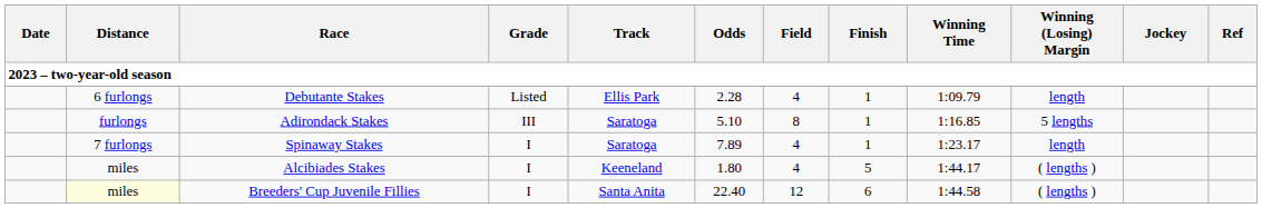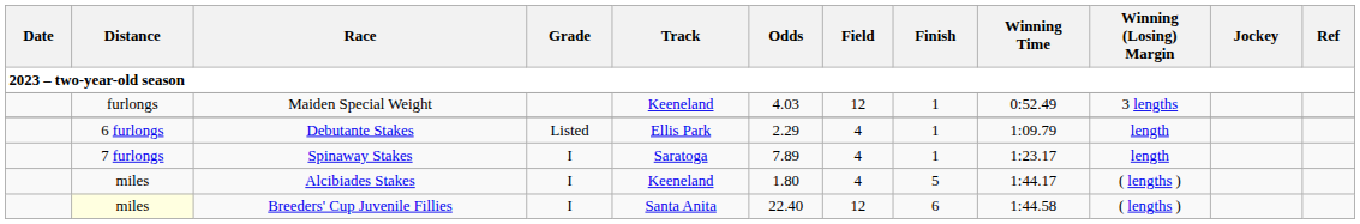 <table class = "wikitable sortable" style="text-align:center; width:100%; font-size:90%">
 <tr ,>
 <th scope="col">Date</th>
 <th scope="col">Distance</th>
 <th scope="col">Race</th>
 <th scope="col">Grade</th>
 <th scope="col">Track</th>
 <th scope="col">Odds</th>
 <th scope="col">Field</th>
 <th scope="col">Finish</th>
 <th scope="col">Winning<br>Time</th>
 <th scope="col">Winning<br>(Losing)<br>Margin</th>
 <th scope="col">Jockey</th>
 <th scope="col" class="unsortable">Ref</th>
 </tr>
 <tr style="background-color:white">
 <td align="left" colspan=12><strong>2023 – two-year-old season</strong></td>
 </tr>
 <tr style="background-color:white">
 </tr>
+<tr>
+<td></td>
+<td>  furlongs</td>
+<td>Maiden Special Weight</td>
+<td></td>
+<td><a href='#'>Keeneland</a></td>
+<td> 4.03</td>
+<td>12</td>
+<td>1</td>
+<td>0:52.49</td>
+<td> 3 <a href='#'>lengths</a></td>
+<td></td>
+<td></td>
+</tr>
 <tr style="background-color:white">
 </tr>
 <tr>
 <td></td>
 <td> 6 <a href='#'>furlongs</a></td>
 <td> <a href='#'>Debutante Stakes</a></td>
 <td> Listed</td>
 <td><a href='#'>Ellis Park</a></td>
-<td> 2.28</td>
+<td> 2.29</td>
 <td>4</td>
 <td>1</td>
 <td>1:09.79</td>
 <td>  <a href='#'>length</a></td>
-<td></td>
-<td></td>
-</tr>
-<tr>
-<td></td>
-<td>  <a href='#'>furlongs</a></td>
-<td> <a href='#'>Adirondack Stakes</a></td>
-<td> III</td>
-<td><a href='#'>Saratoga</a></td>
-<td> 5.10</td>
-<td>8</td>
-<td>1</td>
-<td>1:16.85</td>
-<td> 5 <a href='#'>lengths</a></td>
 <td></td>
 <td></td>
 </tr>
 <tr>
 <td></td>
 <td>  7 <a href='#'>furlongs</a></td>
 <td> <a href='#'>Spinaway Stakes</a></td>
 <td>I</td>
 <td><a href='#'>Saratoga</a></td>
 <td> 7.89</td>
 <td>4</td>
 <td>1</td>
 <td>1:23.17</td>
 <td>  <a href='#'>length</a></td>
 <td></td>
 <td></td>
 </tr>
 <tr>
 <td></td>
 <td>  miles</td>
 <td><a href='#'>Alcibiades Stakes</a></td>
 <td>I</td>
 <td><a href='#'>Keeneland</a></td>
 <td>1.80</td>
 <td>4</td>
 <td>5</td>
 <td>1:44.17</td>
 <td> ( <a href='#'>lengths</a> )</td>
 <td></td>
 <td></td>
 </tr>
 <tr>
 <td></td>
 <td style="background: lightyellow;">  miles</td>
 <td><a href='#'>Breeders' Cup Juvenile Fillies</a></td>
 <td>I</td>
 <td><a href='#'>Santa Anita</a></td>
 <td>22.40</td>
 <td>12</td>
 <td>6</td>
 <td>1:44.58</td>
 <td> ( <a href='#'>lengths</a> )</td>
 <td></td>
 <td></td>
 </tr>
 </table>
